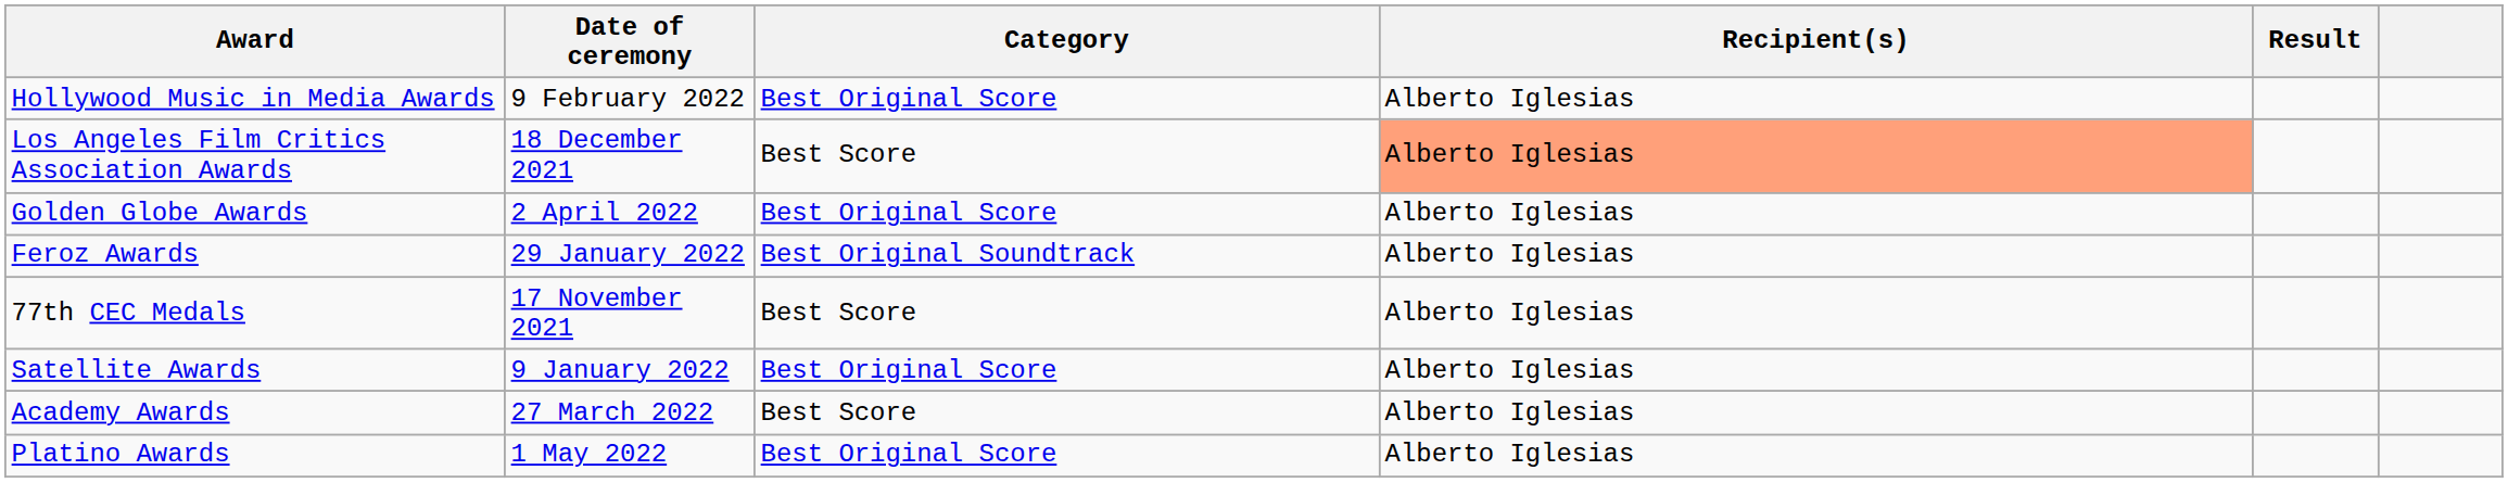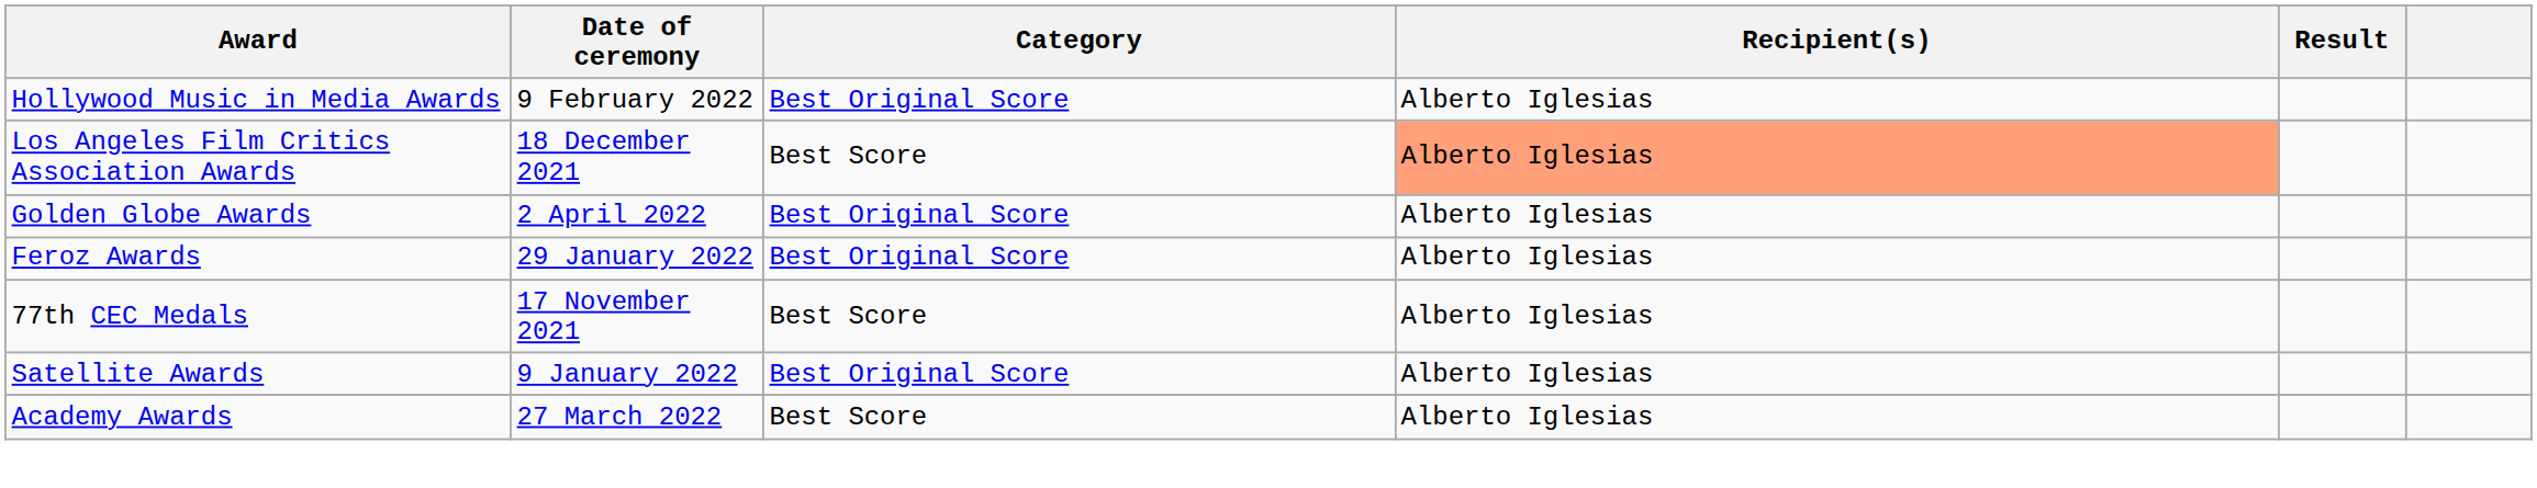 <table class="wikitable plainrowheaders sortable">
 <tr>
 <th scope="col" style="width:20%;">Award</th>
 <th scope="col" style="width:10%;">Date of ceremony</th>
 <th scope="col" style="width:25%;">Category</th>
 <th scope="col" style="width:35%;">Recipient(s)</th>
 <th scope="col" style="width:5%;">Result</th>
 <th scope="col" style="width:10%;" class="unsortable"></th>
 </tr>
 <tr>
 <td><a href='#'>Hollywood Music in Media Awards</a></td>
 <td>9 February 2022</td>
 <td><a href='#'>Best Original Score</a></td>
 <td>Alberto Iglesias</td>
 <td></td>
 <td align="center"></td>
 </tr>
 <tr>
 <td><a href='#'>Los Angeles Film Critics Association Awards</a></td>
 <td><a href='#'>18 December 2021</a></td>
 <td>Best Score</td>
 <td style="background: lightsalmon;">Alberto Iglesias</td>
 <td></td>
 <td align="center"></td>
 </tr>
 <tr>
 <td><a href='#'>Golden Globe Awards</a></td>
 <td><a href='#'>2 April 2022</a></td>
 <td><a href='#'>Best Original Score</a></td>
 <td>Alberto Iglesias</td>
 <td></td>
 <td align="center"></td>
 </tr>
 <tr>
 <td><a href='#'>Feroz Awards</a></td>
 <td><a href='#'>29 January 2022</a></td>
-<td><a href='#'>Best Original Soundtrack</a></td>
+<td><a href='#'>Best Original Score</a></td>
 <td>Alberto Iglesias</td>
 <td></td>
 <td align="center"></td>
 </tr>
 <tr>
 <td>77th <a href='#'>CEC Medals</a></td>
 <td><a href='#'>17 November 2021</a></td>
 <td>Best Score</td>
 <td>Alberto Iglesias</td>
 <td></td>
 <td align="center"></td>
 </tr>
 <tr>
 <td><a href='#'>Satellite Awards</a></td>
 <td><a href='#'>9 January 2022</a></td>
 <td><a href='#'>Best Original Score</a></td>
 <td>Alberto Iglesias</td>
 <td></td>
 <td align="center"></td>
 </tr>
 <tr>
 <td><a href='#'>Academy Awards</a></td>
 <td><a href='#'>27 March 2022</a></td>
 <td>Best Score</td>
 <td>Alberto Iglesias</td>
 <td></td>
 <td align="center"></td>
 </tr>
-<tr>
-<td><a href='#'>Platino Awards</a></td>
-<td><a href='#'>1 May 2022</a></td>
-<td><a href='#'>Best Original Score</a></td>
-<td>Alberto Iglesias</td>
-<td></td>
-<td align="center"></td>
-</tr>
 </table>
